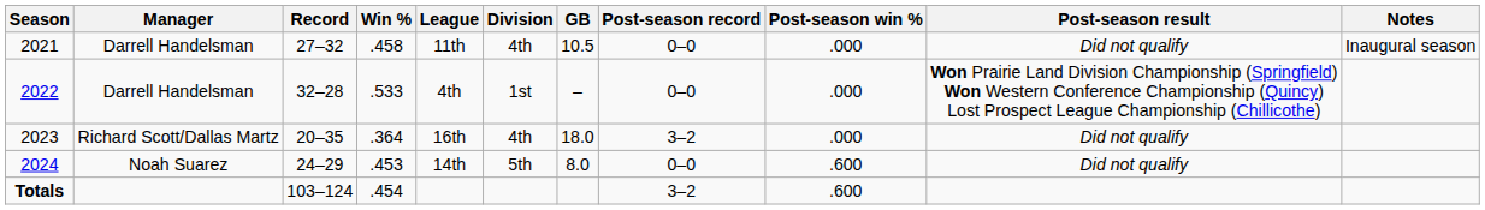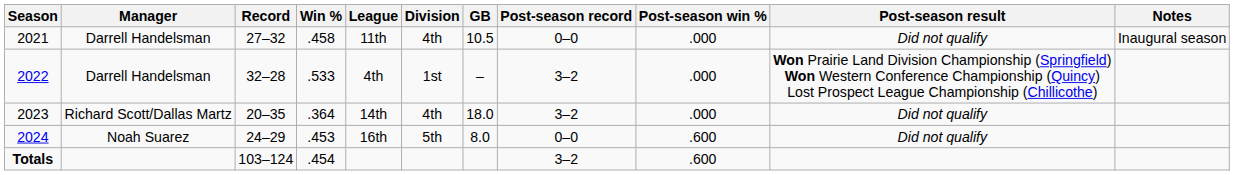 <table class="wikitable sortable" style="font-size: 95%; text-align:center;">
 <tr>
 <th>Season</th>
 <th>Manager</th>
 <th>Record</th>
 <th>Win %</th>
 <th>League</th>
 <th>Division</th>
 <th>GB</th>
 <th>Post-season record</th>
 <th>Post-season win %</th>
 <th>Post-season result</th>
 <th>Notes</th>
 </tr>
 <tr>
 <td>2021</td>
 <td>Darrell Handelsman</td>
 <td>27–32</td>
 <td>.458</td>
 <td>11th</td>
 <td>4th</td>
 <td>10.5</td>
 <td>0–0</td>
 <td>.000</td>
 <td><em>Did not qualify</em></td>
 <td>Inaugural season</td>
 </tr>
 <tr>
 <td><a href='#'>2022</a></td>
 <td>Darrell Handelsman</td>
 <td>32–28</td>
 <td>.533</td>
 <td>4th</td>
 <td>1st</td>
 <td>–</td>
-<td>0–0</td>
+<td>3–2</td>
 <td>.000</td>
 <td><strong>Won</strong> Prairie Land Division Championship (<a href='#'>Springfield</a>)<br> <strong>Won</strong> Western Conference Championship (<a href='#'>Quincy</a>)<br> Lost Prospect League Championship (<a href='#'>Chillicothe</a>)</td>
 <td></td>
 </tr>
 <tr>
 <td>2023</td>
 <td>Richard Scott/Dallas Martz</td>
 <td>20–35</td>
 <td>.364</td>
-<td>16th</td>
+<td>14th</td>
 <td>4th</td>
 <td>18.0</td>
 <td>3–2</td>
 <td>.000</td>
 <td><em>Did not qualify</em></td>
 <td></td>
 </tr>
 <tr>
 <td><a href='#'>2024</a></td>
 <td>Noah Suarez</td>
 <td>24–29</td>
 <td>.453</td>
-<td>14th</td>
+<td>16th</td>
 <td>5th</td>
 <td>8.0</td>
 <td>0–0</td>
 <td>.600</td>
 <td><em>Did not qualify</em></td>
 <td></td>
 </tr>
 <tr>
 <td><strong>Totals</strong></td>
 <td></td>
 <td>103–124</td>
 <td>.454</td>
 <td></td>
 <td></td>
 <td></td>
 <td>3–2</td>
 <td>.600</td>
 <td></td>
 <td></td>
 </tr>
 </table>
